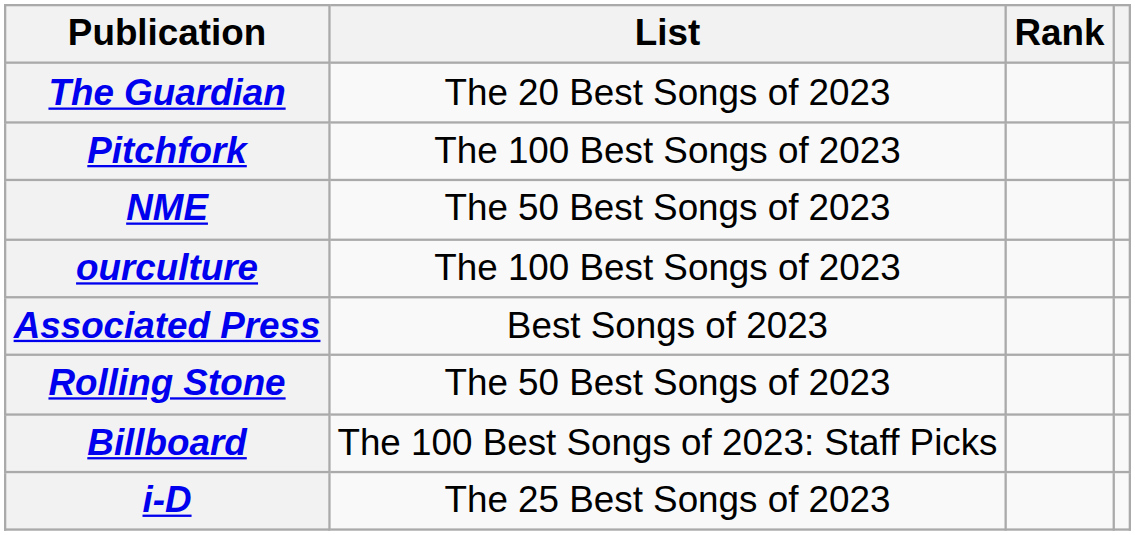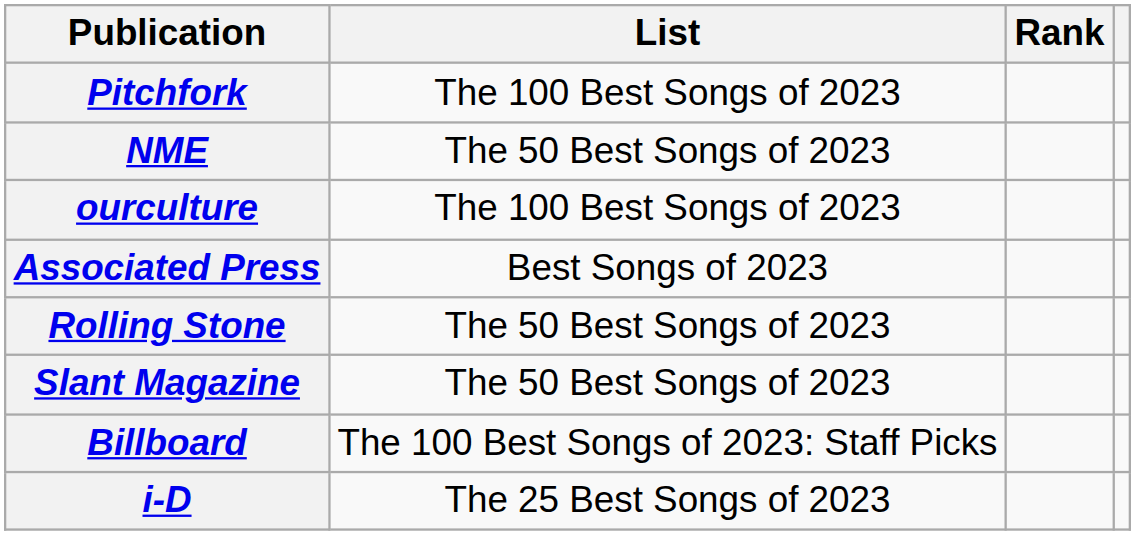 <table class="wikitable plainrowheaders sortable" style="margin-right: 0;">
 <tr>
 <th scope="col">Publication</th>
 <th scope="col">List</th>
 <th scope="col">Rank</th>
 <th scope="col" class="unsortable"></th>
-</tr>
-<tr>
-<th scope="row"><em><a href='#'>The Guardian</a></em></th>
-<td style="text-align:center">The 20 Best Songs of 2023</td>
-<td></td>
-<td style="text-align:center"></td>
 </tr>
 <tr>
 <th scope="row"><em><a href='#'>Pitchfork</a></em></th>
 <td style="text-align:center">The 100 Best Songs of 2023</td>
 <td></td>
 <td style="text-align:center"></td>
 </tr>
 <tr>
 <th scope="row"><em><a href='#'>NME</a></em></th>
 <td style="text-align:center">The 50 Best Songs of 2023</td>
 <td></td>
 <td style="text-align:center"></td>
 </tr>
 <tr>
 <th scope="row"><em><a href='#'>ourculture</a></em></th>
 <td style="text-align:center">The 100 Best Songs of 2023</td>
 <td></td>
 <td style="text-align:center"></td>
 </tr>
 <tr>
 <th scope="row"><em><a href='#'>Associated Press</a></em></th>
 <td style="text-align:center">Best Songs of 2023</td>
 <td></td>
 <td style="text-align:center"></td>
 </tr>
 <tr>
 <th scope="row"><em><a href='#'>Rolling Stone</a></em></th>
 <td style="text-align:center">The 50 Best Songs of 2023</td>
 <td></td>
 <td style="text-align:center"></td>
 </tr>
 <tr>
+<th scope="row"><em><a href='#'>Slant Magazine</a></em></th>
+<td style="text-align:center">The 50 Best Songs of 2023</td>
+<td></td>
+<td style="text-align:center"></td>
+</tr>
+<tr>
 <th scope="row"><em><a href='#'>Billboard</a></em></th>
 <td style="text-align:center">The 100 Best Songs of 2023: Staff Picks</td>
 <td></td>
 <td style="text-align:center"></td>
 </tr>
 <tr>
 <th scope="row"><em><a href='#'>i-D</a></em></th>
 <td style="text-align:center">The 25 Best Songs of 2023</td>
 <td></td>
 <td style="text-align:center"></td>
 </tr>
 </table>
